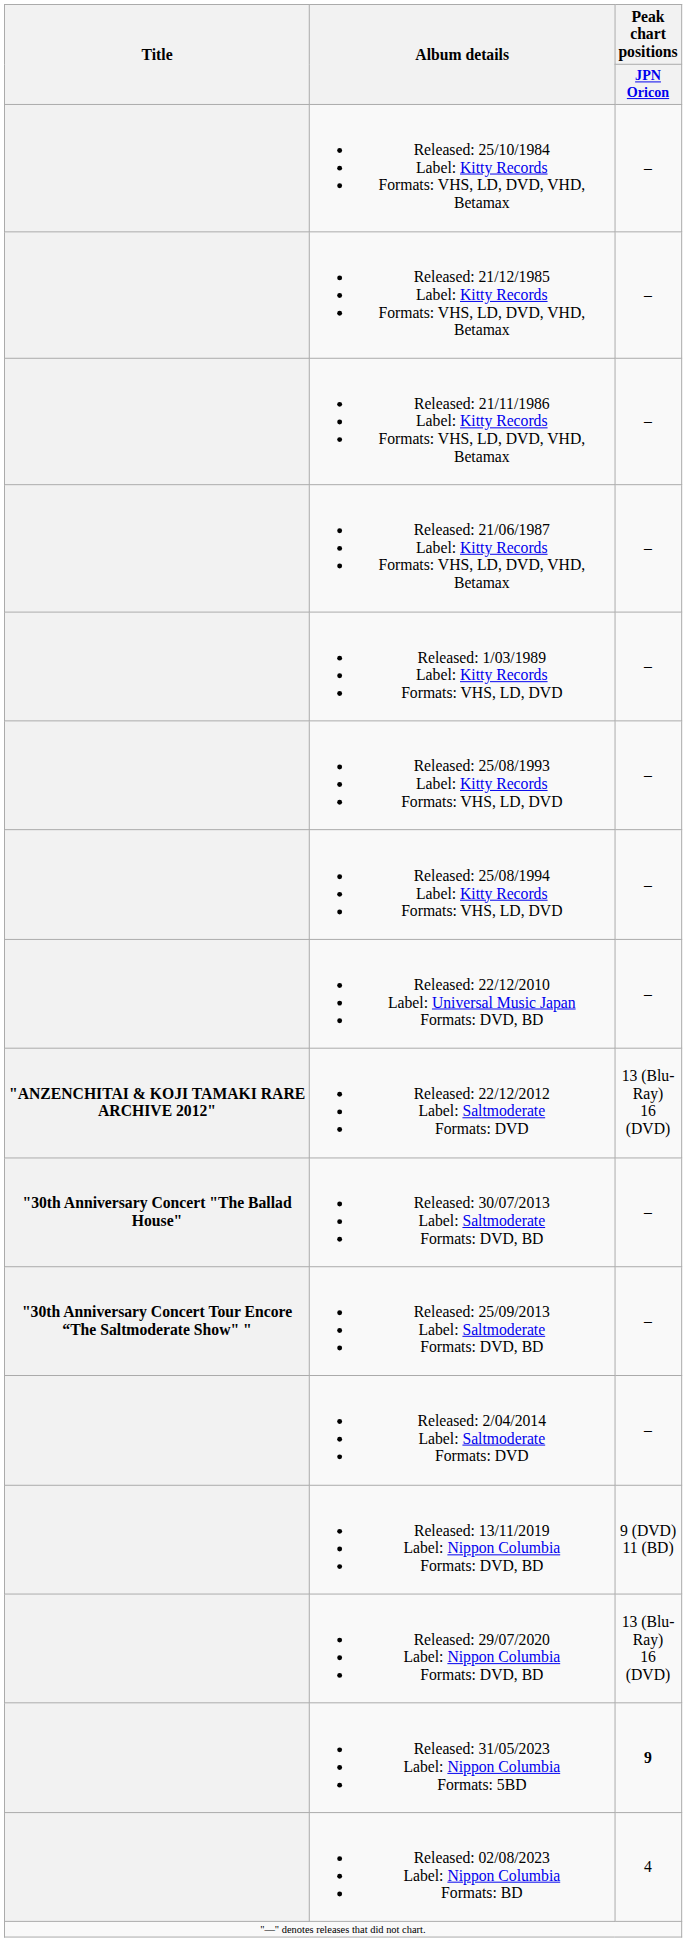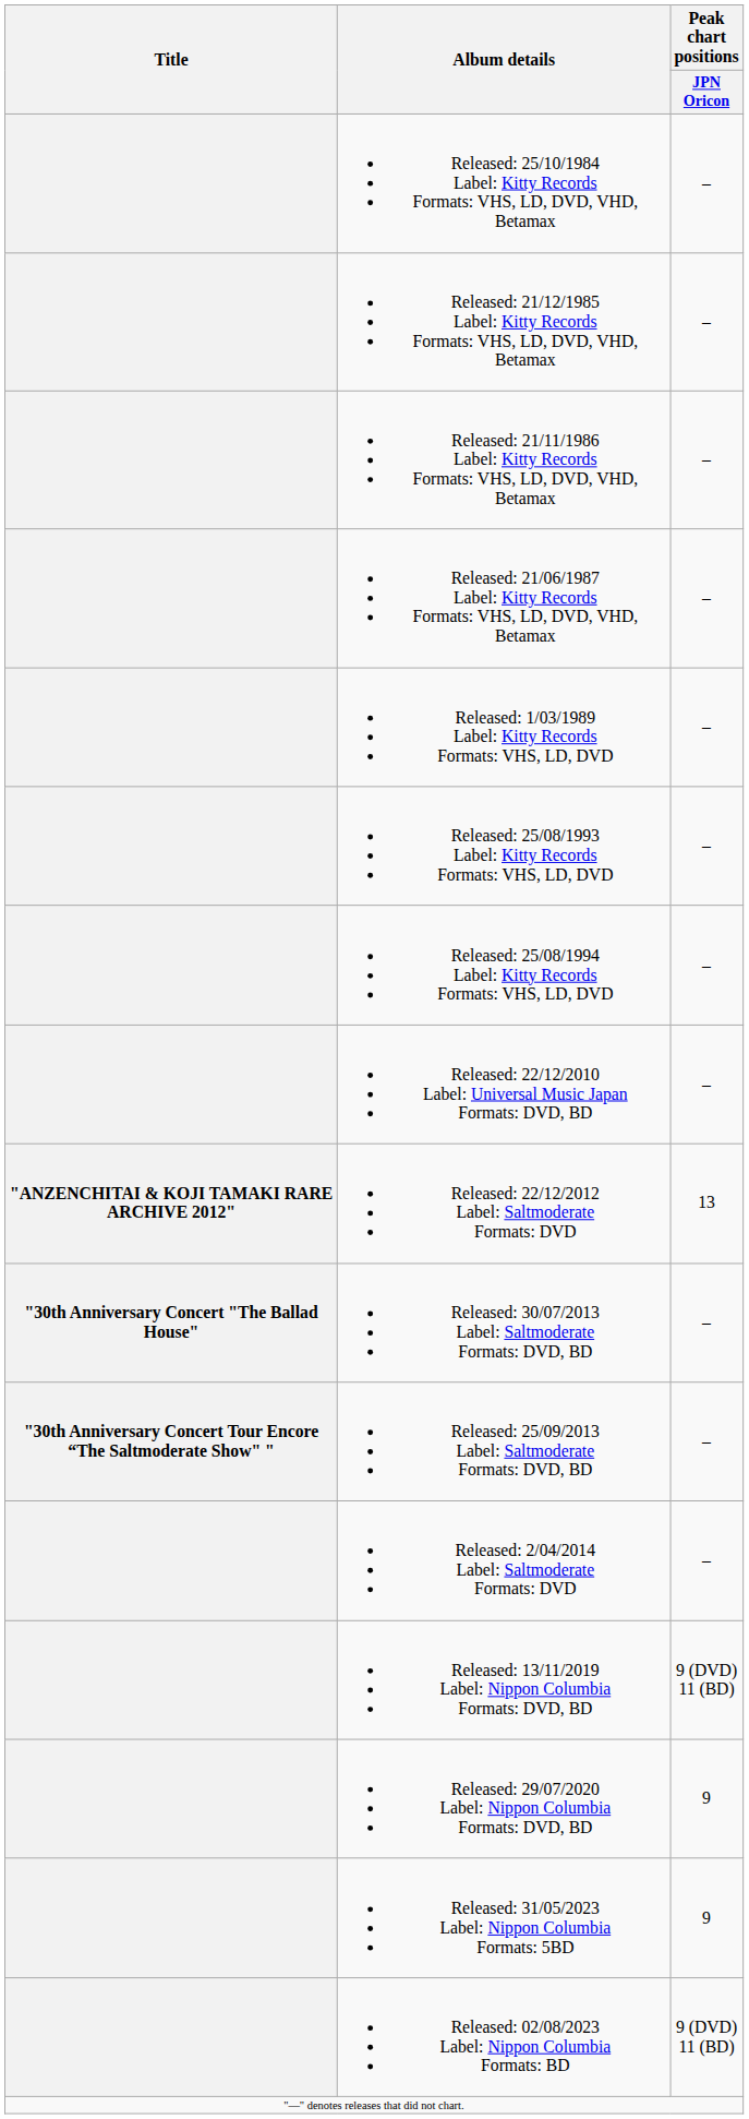 <table class="wikitable plainrowheaders" style="text-align:center;">
 <tr>
 <th scope="col" rowspan="2" style="width:19em;">Title</th>
 <th scope="col" rowspan="2" style="width:19em;">Album details</th>
 <th scope="col">Peak<br>chart<br>positions</th>
 </tr>
 <tr>
 <th scope="col" style="width:2.9em;font-size:90%;"><a href='#'>JPN<br>Oricon</a><br></th>
 </tr>
 <tr>
 <th scope="row"></th>
 <td><br><ul><li>Released: 25/10/1984</li><li>Label: <a href='#'>Kitty Records</a></li><li>Formats: VHS, LD, DVD, VHD, Betamax</li></ul></td>
 <td>–</td>
 </tr>
 <tr>
 <th scope="row"></th>
 <td><br><ul><li>Released: 21/12/1985</li><li>Label: <a href='#'>Kitty Records</a></li><li>Formats: VHS, LD, DVD, VHD, Betamax</li></ul></td>
 <td>–</td>
 </tr>
 <tr>
 <th scope="row"></th>
 <td><br><ul><li>Released: 21/11/1986</li><li>Label: <a href='#'>Kitty Records</a></li><li>Formats: VHS, LD, DVD, VHD, Betamax</li></ul></td>
 <td>–</td>
 </tr>
 <tr>
 <th scope="row"></th>
 <td><br><ul><li>Released: 21/06/1987</li><li>Label: <a href='#'>Kitty Records</a></li><li>Formats: VHS, LD, DVD, VHD, Betamax</li></ul></td>
 <td>–</td>
 </tr>
 <tr>
 <th scope="row"></th>
 <td><br><ul><li>Released: 1/03/1989</li><li>Label: <a href='#'>Kitty Records</a></li><li>Formats: VHS, LD, DVD</li></ul></td>
 <td>–</td>
 </tr>
 <tr>
 <th scope="row"></th>
 <td><br><ul><li>Released: 25/08/1993</li><li>Label: <a href='#'>Kitty Records</a></li><li>Formats: VHS, LD, DVD</li></ul></td>
 <td>–</td>
 </tr>
 <tr>
 <th scope="row"></th>
 <td><br><ul><li>Released: 25/08/1994</li><li>Label: <a href='#'>Kitty Records</a></li><li>Formats: VHS, LD, DVD</li></ul></td>
 <td>–</td>
 </tr>
 <tr>
 <th scope="row"></th>
 <td><br><ul><li>Released: 22/12/2010</li><li>Label: <a href='#'>Universal Music Japan</a></li><li>Formats: DVD, BD</li></ul></td>
 <td>–</td>
 </tr>
 <tr>
 <th scope="row">"ANZENCHITAI & KOJI TAMAKI RARE ARCHIVE 2012"</th>
 <td><br><ul><li>Released: 22/12/2012</li><li>Label: <a href='#'>Saltmoderate</a></li><li>Formats: DVD</li></ul></td>
-<td>13 (Blu-Ray)<br> 16 (DVD)</td>
+<td>13</td>
 </tr>
 <tr>
 <th scope="row">"30th Anniversary Concert "The Ballad House"</th>
 <td><br><ul><li>Released: 30/07/2013</li><li>Label: <a href='#'>Saltmoderate</a></li><li>Formats: DVD, BD</li></ul></td>
 <td>–</td>
 </tr>
 <tr>
 <th scope="row">"30th Anniversary Concert Tour Encore “The Saltmoderate Show" "</th>
 <td><br><ul><li>Released: 25/09/2013</li><li>Label: <a href='#'>Saltmoderate</a></li><li>Formats: DVD, BD</li></ul></td>
 <td>–</td>
 </tr>
 <tr>
 <th scope="row"></th>
 <td><br><ul><li>Released: 2/04/2014</li><li>Label: <a href='#'>Saltmoderate</a></li><li>Formats: DVD</li></ul></td>
 <td>–</td>
 </tr>
 <tr>
 <th scope="row"></th>
 <td><br><ul><li>Released: 13/11/2019</li><li>Label: <a href='#'>Nippon Columbia</a></li><li>Formats: DVD, BD</li></ul></td>
 <td>9 (DVD) <br> 11 (BD)</td>
 </tr>
 <tr>
 <th scope="row"></th>
 <td><br><ul><li>Released: 29/07/2020</li><li>Label: <a href='#'>Nippon Columbia</a></li><li>Formats: DVD, BD</li></ul></td>
-<td>13 (Blu-Ray)<br> 16 (DVD)</td>
+<td>9</td>
 </tr>
 <tr>
 <th scope="row"></th>
 <td><br><ul><li>Released: 31/05/2023</li><li>Label: <a href='#'>Nippon Columbia</a></li><li>Formats: 5BD</li></ul></td>
-<td><strong>9</strong></td>
+<td>9</td>
 </tr>
 <tr>
 <th scope="row"></th>
 <td><br><ul><li>Released: 02/08/2023</li><li>Label: <a href='#'>Nippon Columbia</a></li><li>Formats: BD</li></ul></td>
-<td>4</td>
+<td>9 (DVD) <br> 11 (BD)</td>
 </tr>
 <tr>
 <td align="center" colspan="4" style="font-size: 8pt">"—" denotes releases that did not chart.</td>
 </tr>
 </table>
